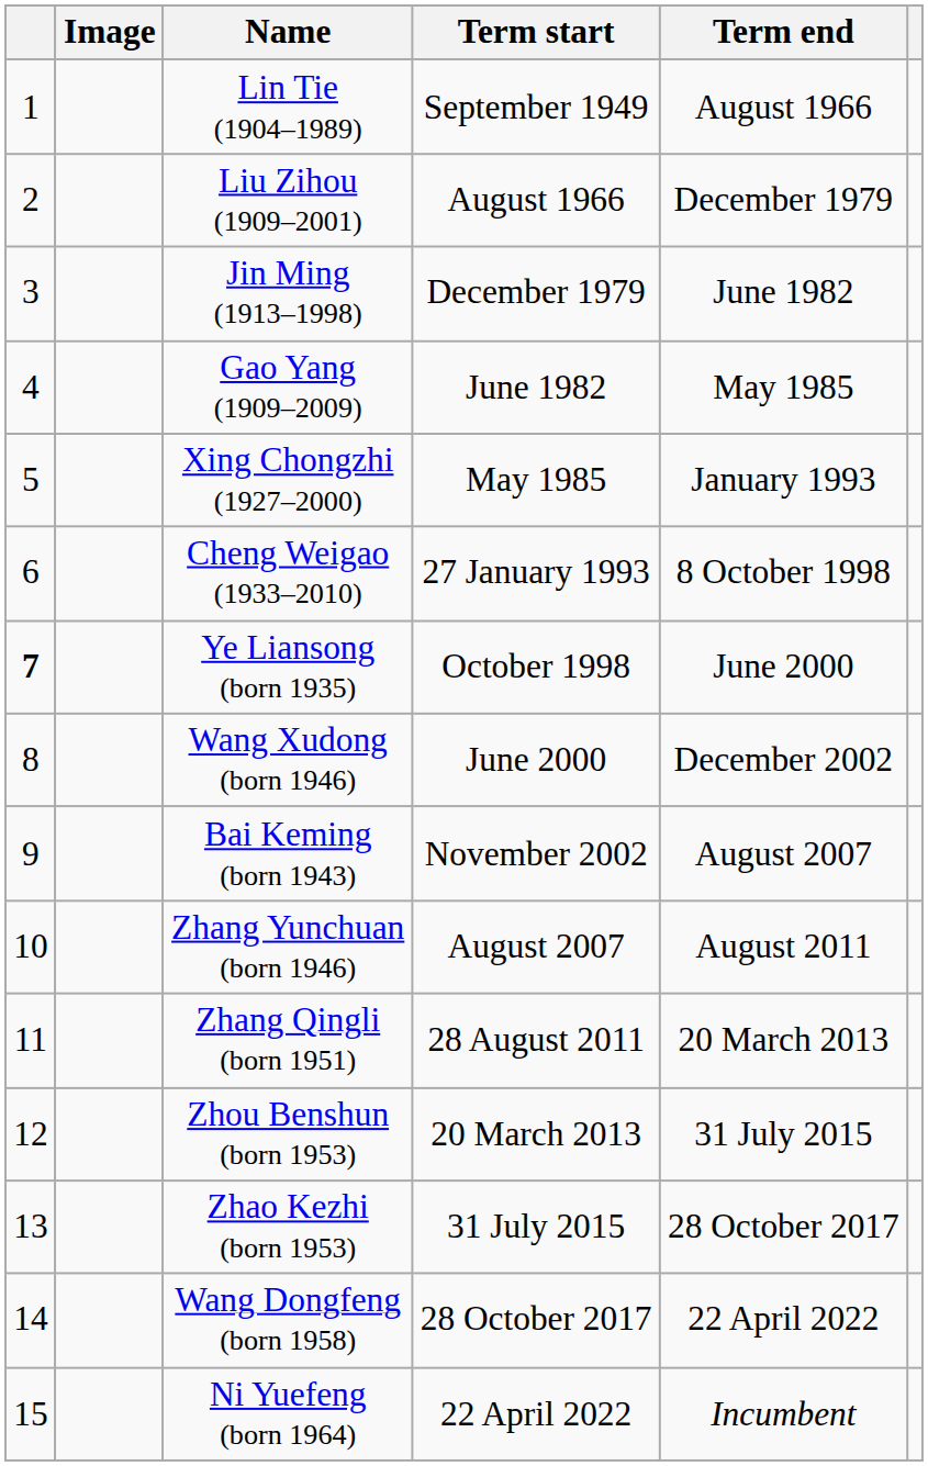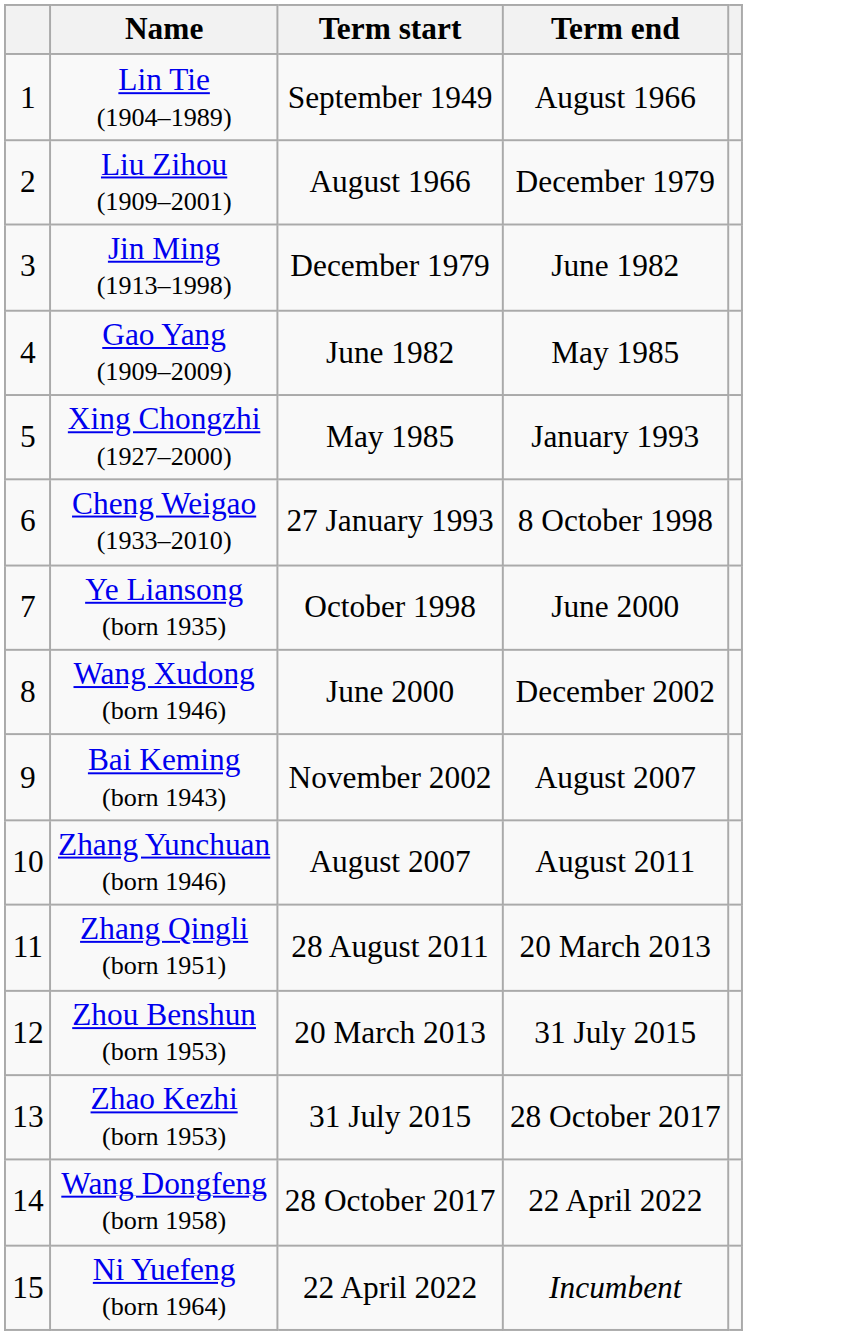 <table class="wikitable" style="text-align:center">
 <tr>
 <th></th>
-<th>Image</th>
 <th>Name</th>
 <th>Term start</th>
 <th>Term end</th>
 <th></th>
 </tr>
 <tr>
 <td>1</td>
-<td></td>
 <td><a href='#'>Lin Tie</a><br><small>(1904–1989)</small></td>
 <td>September 1949</td>
 <td>August 1966</td>
 <td></td>
 </tr>
 <tr>
 <td>2</td>
-<td></td>
 <td><a href='#'>Liu Zihou</a><br><small>(1909–2001)</small></td>
 <td>August 1966</td>
 <td>December 1979</td>
 <td></td>
 </tr>
 <tr>
 <td>3</td>
-<td></td>
 <td><a href='#'>Jin Ming</a><br><small>(1913–1998)</small></td>
 <td>December 1979</td>
 <td>June 1982</td>
 <td></td>
 </tr>
 <tr>
 <td>4</td>
-<td></td>
 <td><a href='#'>Gao Yang</a><br><small>(1909–2009)</small></td>
 <td>June 1982</td>
 <td>May 1985</td>
 <td></td>
 </tr>
 <tr>
 <td>5</td>
-<td></td>
 <td><a href='#'>Xing Chongzhi</a><br><small>(1927–2000)</small></td>
 <td>May 1985</td>
 <td>January 1993</td>
 <td></td>
 </tr>
 <tr>
 <td>6</td>
-<td></td>
 <td><a href='#'>Cheng Weigao</a><br><small>(1933–2010)</small></td>
 <td>27 January 1993</td>
 <td>8 October 1998</td>
 <td></td>
 </tr>
 <tr>
-<td><strong>7</strong></td>
-<td></td>
+<td>7</td>
 <td><a href='#'>Ye Liansong</a><br><small>(born 1935)</small></td>
 <td>October 1998</td>
 <td>June 2000</td>
 <td></td>
 </tr>
 <tr>
 <td>8</td>
-<td></td>
 <td><a href='#'>Wang Xudong</a><br><small>(born 1946)</small></td>
 <td>June 2000</td>
 <td>December 2002</td>
 <td></td>
 </tr>
 <tr>
 <td>9</td>
-<td></td>
 <td><a href='#'>Bai Keming</a><br><small>(born 1943)</small></td>
 <td>November 2002</td>
 <td>August 2007</td>
 <td></td>
 </tr>
 <tr>
 <td>10</td>
-<td></td>
 <td><a href='#'>Zhang Yunchuan</a><br><small>(born 1946)</small></td>
 <td>August 2007</td>
 <td>August 2011</td>
 <td></td>
 </tr>
 <tr>
 <td>11</td>
-<td></td>
 <td><a href='#'>Zhang Qingli</a><br><small>(born 1951)</small></td>
 <td>28 August 2011</td>
 <td>20 March 2013</td>
 <td></td>
 </tr>
 <tr>
 <td>12</td>
-<td></td>
 <td><a href='#'>Zhou Benshun</a><br><small>(born 1953)</small></td>
 <td>20 March 2013</td>
 <td>31 July 2015</td>
 <td></td>
 </tr>
 <tr>
 <td>13</td>
-<td></td>
 <td><a href='#'>Zhao Kezhi</a><br><small>(born 1953)</small></td>
 <td>31 July 2015</td>
 <td>28 October 2017</td>
 <td></td>
 </tr>
 <tr>
 <td>14</td>
-<td></td>
 <td><a href='#'>Wang Dongfeng</a><br><small>(born 1958)</small></td>
 <td>28 October 2017</td>
 <td>22 April 2022</td>
 <td></td>
 </tr>
 <tr>
 <td>15</td>
-<td></td>
 <td><a href='#'>Ni Yuefeng</a><br><small>(born 1964)</small></td>
 <td>22 April 2022</td>
 <td><em>Incumbent</em></td>
 <td></td>
 </tr>
 </table>
